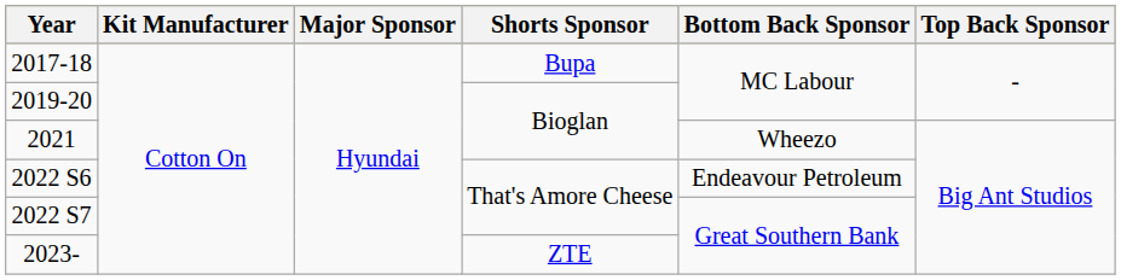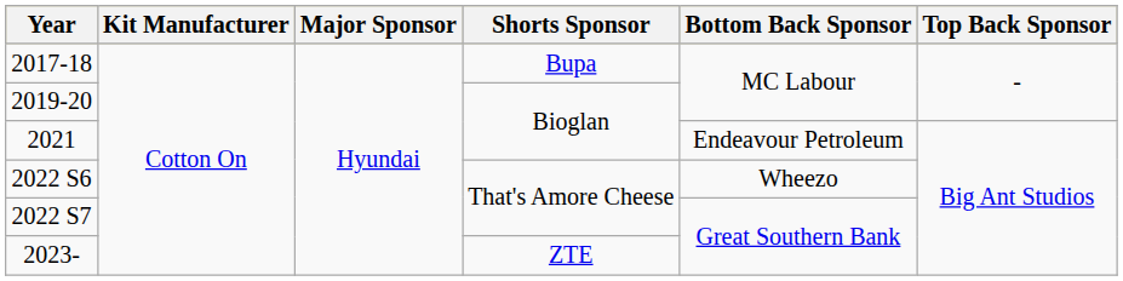 <table class="wikitable sortable" style="text-align:center">
 <tr style="background:#bdb76b;">
 <th>Year</th>
 <th>Kit Manufacturer</th>
 <th>Major Sponsor</th>
 <th>Shorts Sponsor</th>
 <th>Bottom Back Sponsor</th>
 <th>Top Back Sponsor</th>
 </tr>
 <tr>
 <td>2017-18</td>
 <td rowspan="6"><a href='#'>Cotton On</a></td>
 <td rowspan="6"><a href='#'>Hyundai</a></td>
 <td><a href='#'>Bupa</a></td>
 <td rowspan="2">MC Labour</td>
 <td rowspan="2">-</td>
 </tr>
 <tr>
 <td>2019-20</td>
 <td rowspan="2">Bioglan</td>
 </tr>
 <tr>
 <td>2021</td>
-<td>Wheezo</td>
+<td>Endeavour Petroleum</td>
 <td rowspan="4"><a href='#'>Big Ant Studios</a></td>
 </tr>
 <tr>
 <td>2022 S6</td>
 <td rowspan="2">That's Amore Cheese</td>
-<td>Endeavour Petroleum</td>
+<td>Wheezo</td>
 </tr>
 <tr>
 <td>2022 S7</td>
 <td rowspan="2"><a href='#'>Great Southern Bank</a></td>
 </tr>
 <tr>
 <td>2023-</td>
 <td><a href='#'>ZTE</a></td>
 </tr>
 </table>
